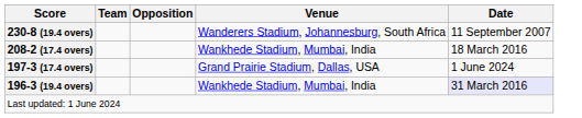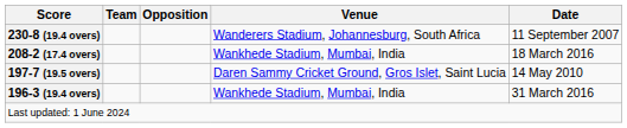 <table class="wikitable sortable">
 <tr>
 <th>Score</th>
 <th>Team</th>
 <th>Opposition</th>
 <th>Venue</th>
 <th>Date</th>
 </tr>
 <tr>
 <th>230-8 <small>(19.4 overs)</small></th>
 <td></td>
 <td></td>
 <td><a href='#'>Wanderers Stadium</a>, <a href='#'>Johannesburg</a>, South Africa</td>
 <td>11 September 2007</td>
 </tr>
 <tr>
 <th>208-2 <small>(17.4 overs)</small></th>
 <td></td>
 <td></td>
 <td><a href='#'>Wankhede Stadium</a>, <a href='#'>Mumbai</a>, India</td>
 <td>18 March 2016</td>
 </tr>
 <tr>
-<th>197-3 <small>(17.4 overs)</small></th>
+<th>197-7 <small>(19.5 overs)</small></th>
 <td></td>
 <td></td>
-<td><a href='#'>Grand Prairie Stadium</a>, <a href='#'>Dallas</a>, USA</td>
-<td>1 June 2024</td>
+<td><a href='#'>Daren Sammy Cricket Ground</a>, <a href='#'>Gros Islet</a>, Saint Lucia</td>
+<td>14 May 2010</td>
 </tr>
 <tr>
 <th>196-3 <small>(19.4 overs)</small></th>
 <td></td>
 <td></td>
 <td><a href='#'>Wankhede Stadium</a>, <a href='#'>Mumbai</a>, India</td>
-<td style="background: lavender;">31 March 2016</td>
+<td>31 March 2016</td>
 </tr>
 <tr>
 <td colspan="5"><small>Last updated: 1 June 2024</small></td>
 </tr>
 </table>
